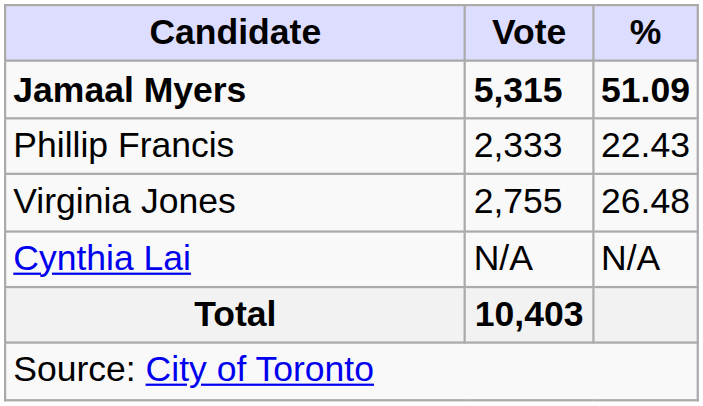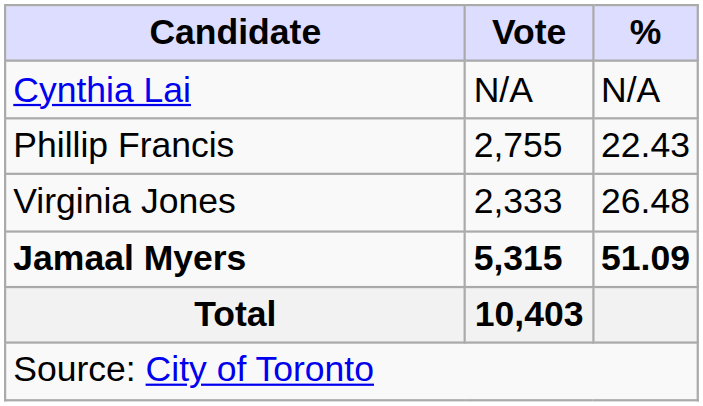 <table class="wikitable">
 <tr>
 <th style="background:#ddf; width:200px;">Candidate</th>
 <th style="background:#ddf; width:50px;">Vote</th>
 <th style="background:#ddf; width:30px;">%</th>
 </tr>
 <tr>
-<td><strong>Jamaal Myers</strong></td>
-<td><strong>5,315</strong></td>
-<td><strong>51.09</strong></td>
+<td><a href='#'>Cynthia Lai</a></td>
+<td>N/A</td>
+<td>N/A</td>
 </tr>
 <tr>
 <td>Phillip Francis</td>
-<td>2,333</td>
+<td>2,755</td>
 <td>22.43</td>
 </tr>
 <tr>
 <td>Virginia Jones</td>
-<td>2,755</td>
+<td>2,333</td>
 <td>26.48</td>
 </tr>
 <tr>
-<td><a href='#'>Cynthia Lai</a></td>
-<td>N/A</td>
-<td>N/A</td>
+<td><strong>Jamaal Myers</strong></td>
+<td><strong>5,315</strong></td>
+<td><strong>51.09</strong></td>
 </tr>
 <tr>
 <th><strong>Total</strong></th>
 <th>10,403</th>
 <th></th>
 </tr>
 <tr>
 <td colspan="3">Source: <a href='#'>City of Toronto</a></td>
 </tr>
 </table>
